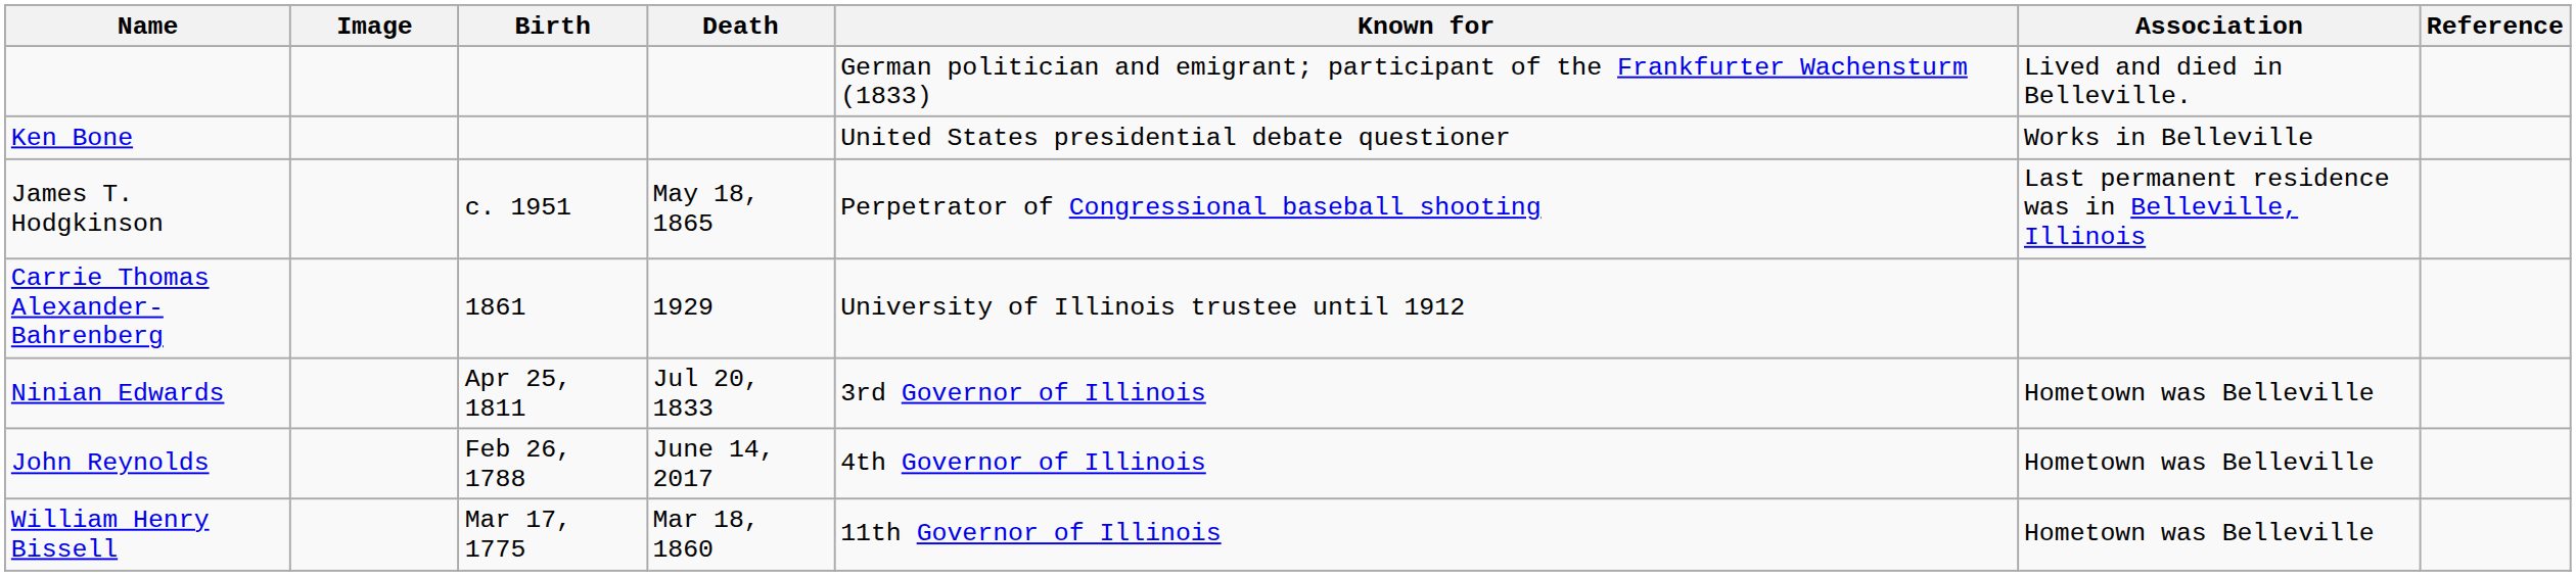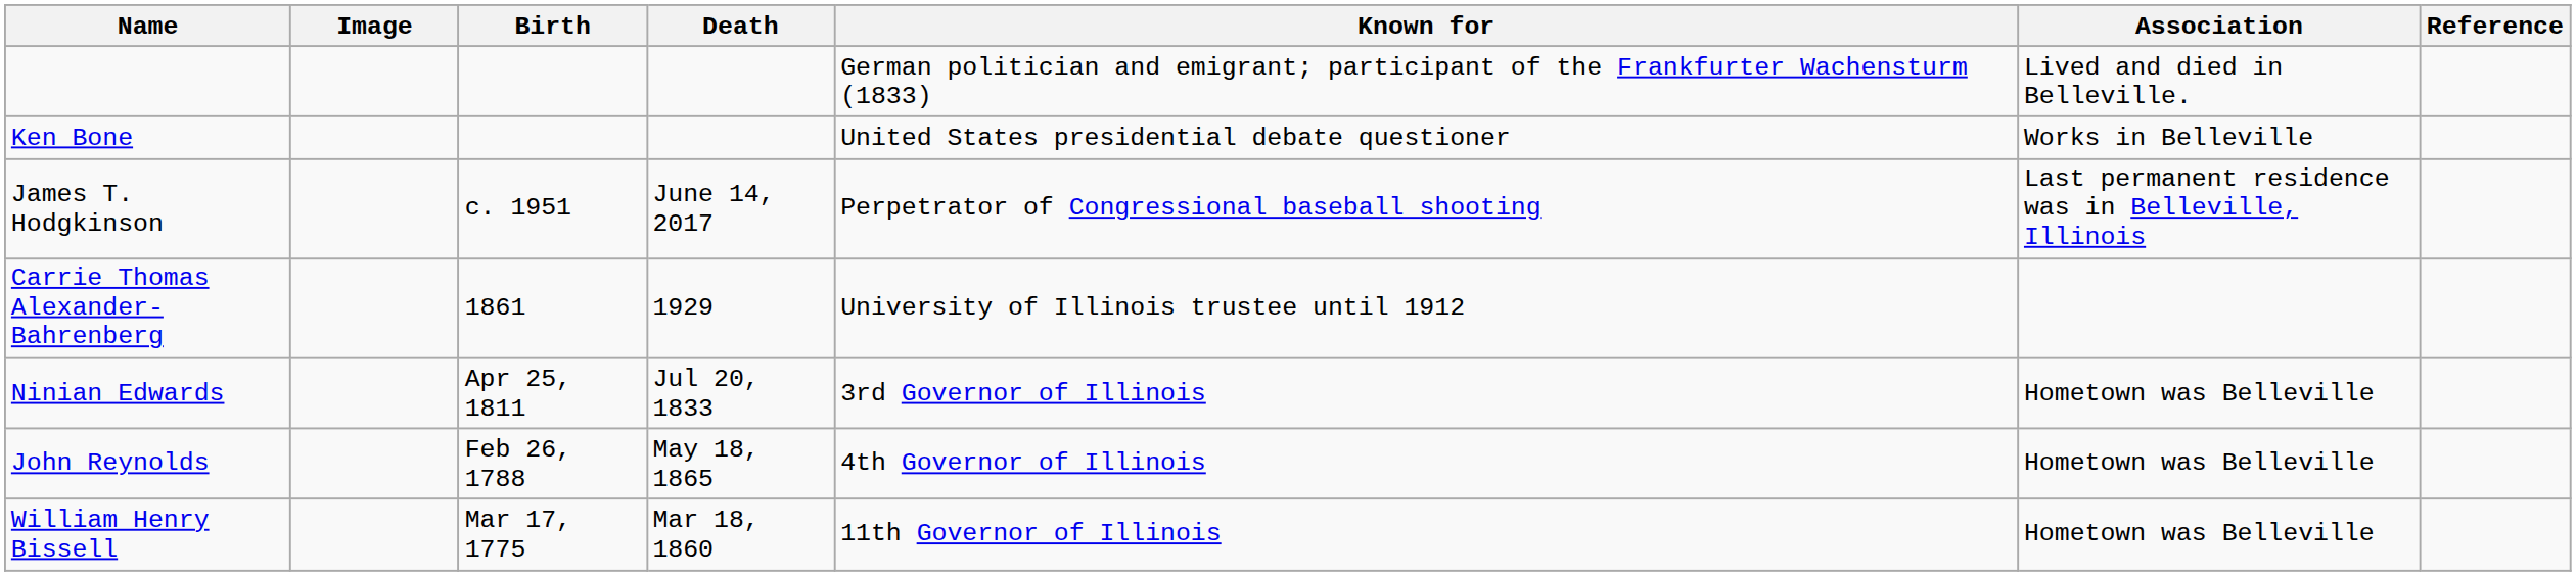 <table class="wikitable sortable">
 <tr>
 <th scope="col" width="140">Name</th>
 <th scope="col" width="80" class="unsortable">Image</th>
 <th scope="col" width="90">Birth</th>
 <th scope="col" width="90">Death</th>
 <th scope="col" width="600" class="unsortable">Known for</th>
 <th scope="col" width="200" class="unsortable">Association</th>
 <th scope="col" width="30" class="unsortable">Reference</th>
 </tr>
 <tr>
 <td></td>
 <td></td>
 <td align=right></td>
 <td align=right></td>
 <td>German politician and emigrant; participant of the <a href='#'>Frankfurter Wachensturm</a> (1833)</td>
 <td>Lived and died in Belleville.</td>
 <td align="center"></td>
 </tr>
 <tr>
 <td><a href='#'>Ken Bone</a></td>
 <td></td>
 <td></td>
 <td></td>
 <td>United States presidential debate questioner</td>
 <td>Works in Belleville</td>
 <td></td>
 </tr>
 <tr>
 <td>James T. Hodgkinson</td>
 <td></td>
 <td>c. 1951</td>
-<td>May 18, 1865</td>
+<td>June 14, 2017</td>
 <td>Perpetrator of <a href='#'>Congressional baseball shooting</a></td>
 <td>Last permanent residence was in <a href='#'>Belleville, Illinois</a></td>
 <td></td>
 </tr>
 <tr>
 <td><a href='#'>Carrie Thomas Alexander-Bahrenberg</a></td>
 <td></td>
 <td>1861</td>
 <td>1929</td>
 <td>University of Illinois trustee until 1912</td>
 <td></td>
 <td></td>
 </tr>
 <tr>
 <td><a href='#'>Ninian Edwards</a></td>
 <td></td>
 <td>Apr 25, 1811</td>
 <td>Jul 20, 1833</td>
 <td>3rd <a href='#'>Governor of Illinois</a></td>
 <td>Hometown was Belleville</td>
 <td></td>
 </tr>
 <tr>
 <td><a href='#'>John Reynolds</a></td>
 <td></td>
 <td>Feb 26, 1788</td>
-<td>June 14, 2017</td>
+<td>May 18, 1865</td>
 <td>4th <a href='#'>Governor of Illinois</a></td>
 <td>Hometown was Belleville</td>
 <td></td>
 </tr>
 <tr>
 <td><a href='#'>William Henry Bissell</a></td>
 <td></td>
 <td>Mar 17, 1775</td>
 <td>Mar 18, 1860</td>
 <td>11th <a href='#'>Governor of Illinois</a></td>
 <td>Hometown was Belleville</td>
 <td></td>
 </tr>
 </table>
